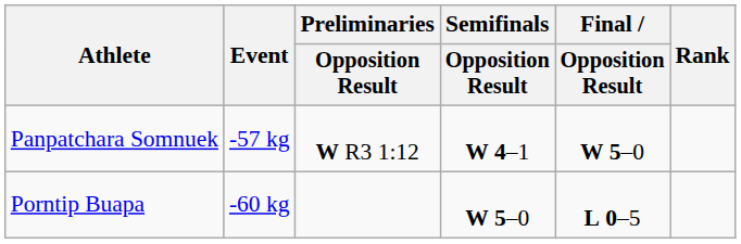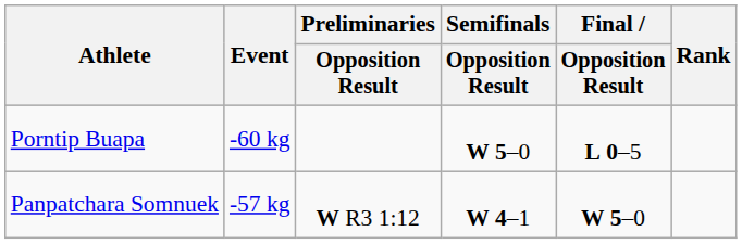 <table class="wikitable" style="font-size:90%;">
 <tr>
 <th rowspan=2>Athlete</th>
 <th rowspan=2>Event</th>
 <th>Preliminaries</th>
 <th>Semifinals</th>
 <th>Final / </th>
 <th rowspan=2>Rank</th>
 </tr>
 <tr style="font-size:95%">
 <th>Opposition<br>Result</th>
 <th>Opposition<br>Result</th>
 <th>Opposition<br>Result</th>
 </tr>
 <tr align=center>
+<td align=left><a href='#'>Porntip Buapa</a></td>
+<td align=left><a href='#'>-60 kg</a></td>
+<td></td>
+<td><br><strong>W</strong> <strong>5</strong>–0</td>
+<td><br><strong>L</strong> <strong>0</strong>–5</td>
+<td></td>
+</tr>
+<tr align=center>
 <td align=left><a href='#'>Panpatchara Somnuek</a></td>
 <td align=left><a href='#'>-57 kg</a></td>
 <td><br><strong>W</strong> <strong></strong> R3 1:12</td>
 <td><br><strong>W</strong> <strong>4</strong>–1</td>
 <td><br><strong>W</strong> <strong>5</strong>–0</td>
 <td></td>
 </tr>
-<tr align=center>
-<td align=left><a href='#'>Porntip Buapa</a></td>
-<td align=left><a href='#'>-60 kg</a></td>
-<td></td>
-<td><br><strong>W</strong> <strong>5</strong>–0</td>
-<td><br><strong>L</strong> <strong>0</strong>–5</td>
-<td></td>
-</tr>
 </table>
